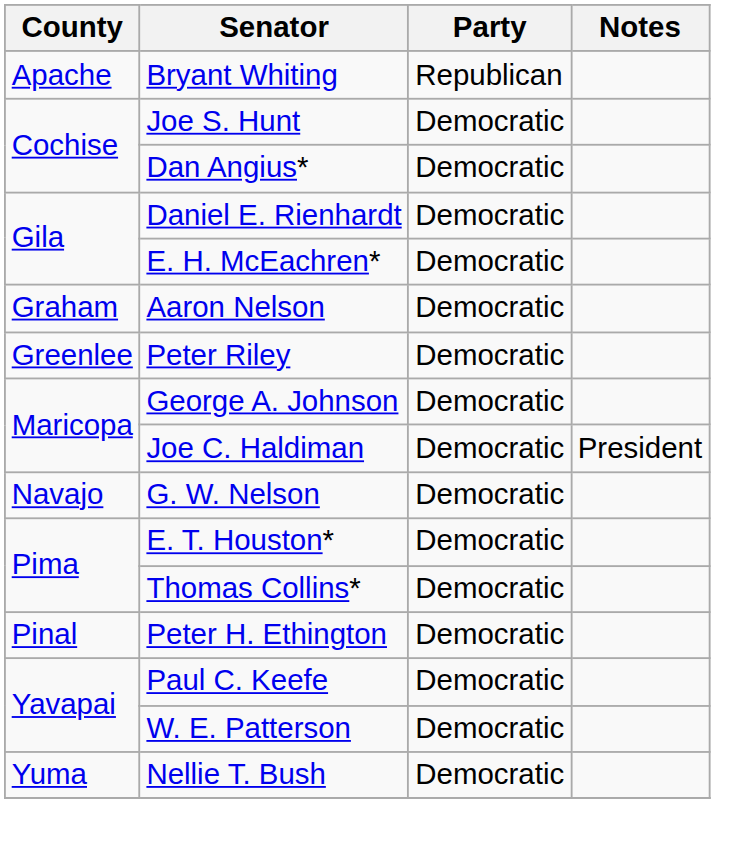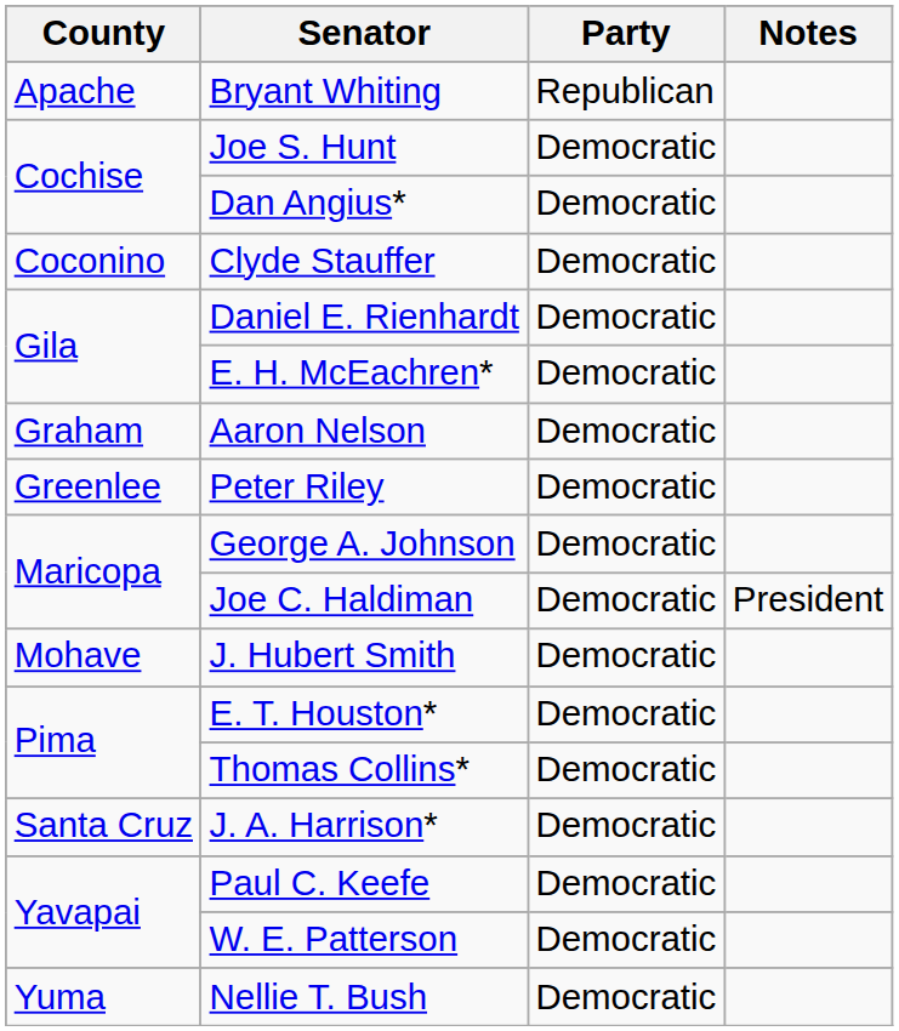 <table class=wikitable>
 <tr>
 <th>County</th>
 <th>Senator</th>
 <th>Party</th>
 <th>Notes</th>
 </tr>
 <tr>
 <td><a href='#'>Apache</a></td>
 <td><a href='#'>Bryant Whiting</a></td>
 <td>Republican</td>
 <td></td>
 </tr>
 <tr>
 <td rowspan="2"><a href='#'>Cochise</a></td>
 <td><a href='#'>Joe S. Hunt</a></td>
 <td>Democratic</td>
 <td></td>
 </tr>
 <tr>
 <td><a href='#'>Dan Angius</a>*</td>
+<td>Democratic</td>
+<td></td>
+</tr>
+<tr>
+<td><a href='#'>Coconino</a></td>
+<td><a href='#'>Clyde Stauffer</a></td>
 <td>Democratic</td>
 <td></td>
 </tr>
 <tr>
 <td rowspan="2"><a href='#'>Gila</a></td>
 <td><a href='#'>Daniel E. Rienhardt</a></td>
 <td>Democratic</td>
 <td></td>
 </tr>
 <tr>
 <td><a href='#'>E. H. McEachren</a>*</td>
 <td>Democratic</td>
 <td></td>
 </tr>
 <tr>
 <td><a href='#'>Graham</a></td>
 <td><a href='#'>Aaron Nelson</a></td>
 <td>Democratic</td>
 <td></td>
 </tr>
 <tr>
 <td><a href='#'>Greenlee</a></td>
 <td><a href='#'>Peter Riley</a></td>
 <td>Democratic</td>
 <td></td>
 </tr>
 <tr>
 <td rowspan="2"><a href='#'>Maricopa</a></td>
 <td><a href='#'>George A. Johnson</a></td>
 <td>Democratic</td>
 <td></td>
 </tr>
 <tr>
 <td><a href='#'>Joe C. Haldiman</a></td>
 <td>Democratic</td>
 <td>President</td>
 </tr>
 <tr>
-<td><a href='#'>Navajo</a></td>
-<td><a href='#'>G. W. Nelson</a></td>
+<td><a href='#'>Mohave</a></td>
+<td><a href='#'>J. Hubert Smith</a></td>
 <td>Democratic</td>
 <td></td>
 </tr>
 <tr>
 <td rowspan="2"><a href='#'>Pima</a></td>
 <td><a href='#'>E. T. Houston</a>*</td>
 <td>Democratic</td>
 <td></td>
 </tr>
 <tr>
 <td><a href='#'>Thomas Collins</a>*</td>
 <td>Democratic</td>
 <td></td>
 </tr>
 <tr>
-<td><a href='#'>Pinal</a></td>
-<td><a href='#'>Peter H. Ethington</a></td>
+<td><a href='#'>Santa Cruz</a></td>
+<td><a href='#'>J. A. Harrison</a>*</td>
 <td>Democratic</td>
 <td></td>
 </tr>
 <tr>
 <td rowspan="2"><a href='#'>Yavapai</a></td>
 <td><a href='#'>Paul C. Keefe</a></td>
 <td>Democratic</td>
 <td></td>
 </tr>
 <tr>
 <td><a href='#'>W. E. Patterson</a></td>
 <td>Democratic</td>
 <td></td>
 </tr>
 <tr>
 <td><a href='#'>Yuma</a></td>
 <td><a href='#'>Nellie T. Bush</a></td>
 <td>Democratic</td>
 <td></td>
 </tr>
 <tr>
 </tr>
 </table>
